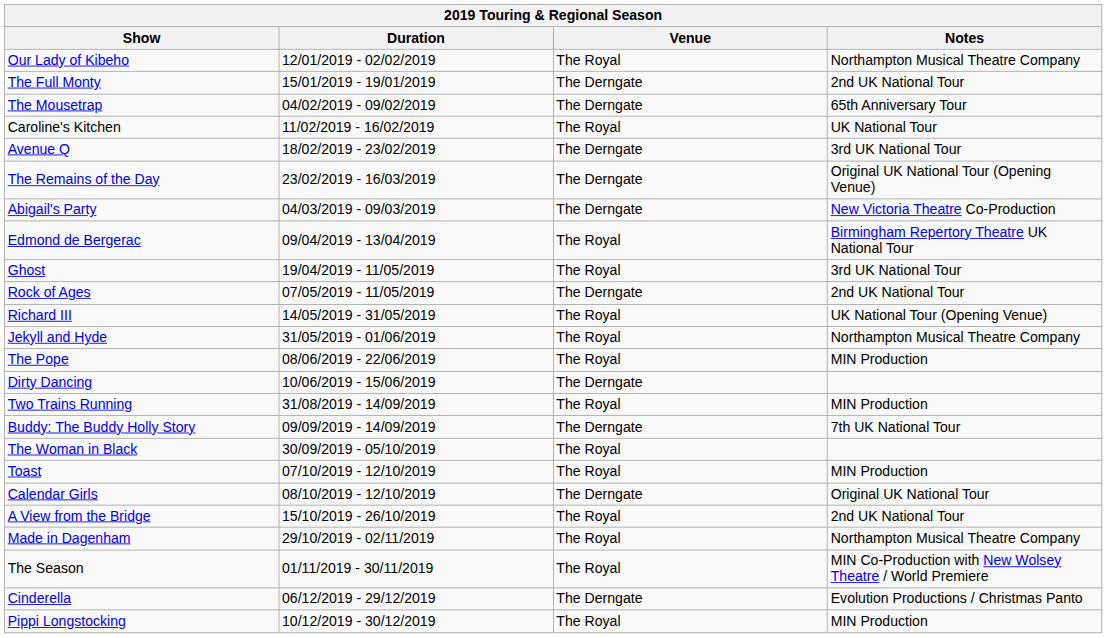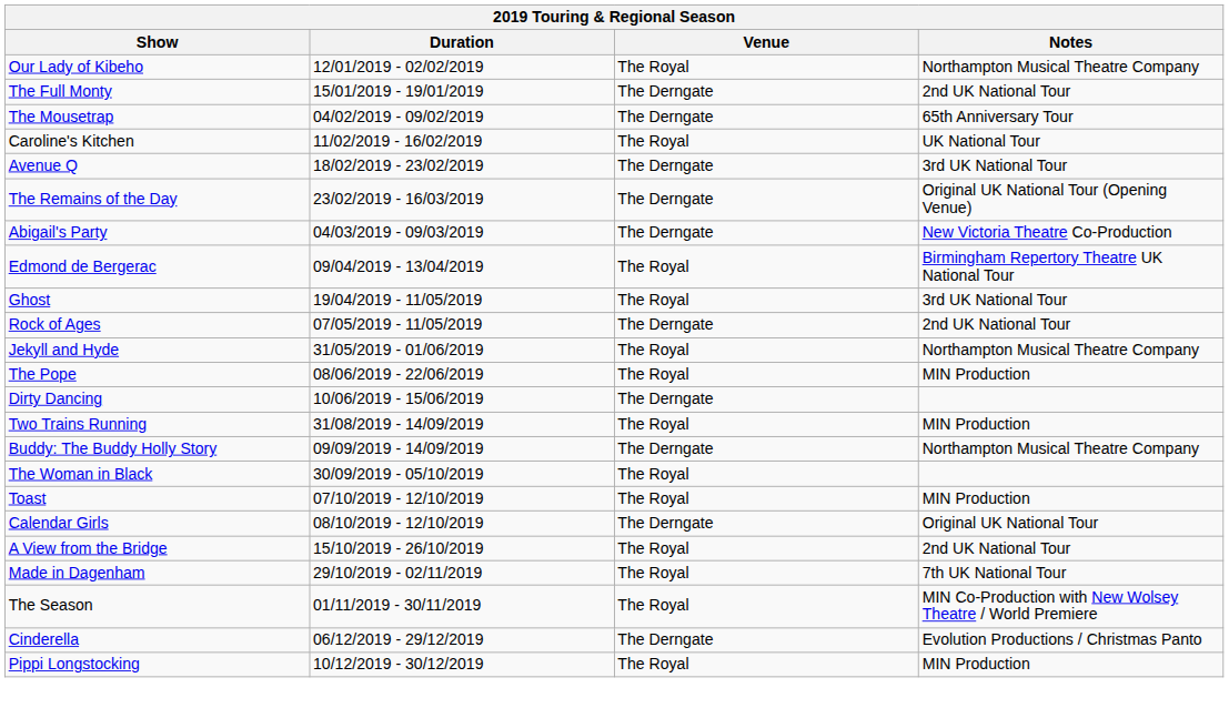 <table class="wikitable collapsible autocollapse">
 <tr>
 <th colspan="4">2019 Touring & Regional Season </th>
 </tr>
 <tr>
 <th width="10%">Show</th>
 <th width="10%">Duration</th>
 <th width="10%">Venue</th>
 <th width="10%">Notes</th>
 </tr>
 <tr>
 <td><a href='#'>Our Lady of Kibeho</a></td>
 <td>12/01/2019 - 02/02/2019</td>
 <td>The Royal</td>
 <td>Northampton Musical Theatre Company</td>
 </tr>
 <tr>
 <td><a href='#'>The Full Monty</a></td>
 <td>15/01/2019 - 19/01/2019</td>
 <td>The Derngate</td>
 <td>2nd UK National Tour</td>
 </tr>
 <tr>
 <td><a href='#'>The Mousetrap</a></td>
 <td>04/02/2019 - 09/02/2019</td>
 <td>The Derngate</td>
 <td>65th Anniversary Tour</td>
 </tr>
 <tr>
 <td>Caroline's Kitchen</td>
 <td>11/02/2019 - 16/02/2019</td>
 <td>The Royal</td>
 <td>UK National Tour</td>
 </tr>
 <tr>
 <td><a href='#'>Avenue Q</a></td>
 <td>18/02/2019 - 23/02/2019</td>
 <td>The Derngate</td>
 <td>3rd UK National Tour</td>
 </tr>
 <tr>
 <td><a href='#'>The Remains of the Day</a></td>
 <td>23/02/2019 - 16/03/2019</td>
 <td>The Derngate</td>
 <td>Original UK National Tour (Opening Venue)</td>
 </tr>
 <tr>
 <td><a href='#'>Abigail's Party</a></td>
 <td>04/03/2019 - 09/03/2019</td>
 <td>The Derngate</td>
 <td><a href='#'>New Victoria Theatre</a> Co-Production</td>
 </tr>
 <tr>
 <td><a href='#'>Edmond de Bergerac</a></td>
 <td>09/04/2019 - 13/04/2019</td>
 <td>The Royal</td>
 <td><a href='#'>Birmingham Repertory Theatre</a> UK National Tour</td>
 </tr>
 <tr>
 <td><a href='#'>Ghost</a></td>
 <td>19/04/2019 - 11/05/2019</td>
 <td>The Royal</td>
 <td>3rd UK National Tour</td>
 </tr>
 <tr>
 <td><a href='#'>Rock of Ages</a></td>
 <td>07/05/2019 - 11/05/2019</td>
 <td>The Derngate</td>
 <td>2nd UK National Tour</td>
 </tr>
 <tr>
-<td><a href='#'>Richard III</a></td>
-<td>14/05/2019 - 31/05/2019</td>
-<td>The Royal</td>
-<td>UK National Tour (Opening Venue)</td>
-</tr>
-<tr>
 <td><a href='#'>Jekyll and Hyde</a></td>
 <td>31/05/2019 - 01/06/2019</td>
 <td>The Royal</td>
 <td>Northampton Musical Theatre Company</td>
 </tr>
 <tr>
 <td><a href='#'>The Pope</a></td>
 <td>08/06/2019 - 22/06/2019</td>
 <td>The Royal</td>
 <td>MIN Production</td>
 </tr>
 <tr>
 <td><a href='#'>Dirty Dancing</a></td>
 <td>10/06/2019 - 15/06/2019</td>
 <td>The Derngate</td>
 <td></td>
 </tr>
 <tr>
 <td><a href='#'>Two Trains Running</a></td>
 <td>31/08/2019 - 14/09/2019</td>
 <td>The Royal</td>
 <td>MIN Production</td>
 </tr>
 <tr>
 <td><a href='#'>Buddy: The Buddy Holly Story</a></td>
 <td>09/09/2019 - 14/09/2019</td>
 <td>The Derngate</td>
-<td>7th UK National Tour</td>
+<td>Northampton Musical Theatre Company</td>
 </tr>
 <tr>
 <td><a href='#'>The Woman in Black</a></td>
 <td>30/09/2019 - 05/10/2019</td>
 <td>The Royal</td>
 <td></td>
 </tr>
 <tr>
 <td><a href='#'>Toast</a></td>
 <td>07/10/2019 - 12/10/2019</td>
 <td>The Royal</td>
 <td>MIN Production</td>
 </tr>
 <tr>
 <td><a href='#'>Calendar Girls</a></td>
 <td>08/10/2019 - 12/10/2019</td>
 <td>The Derngate</td>
 <td>Original UK National Tour</td>
 </tr>
 <tr>
 <td><a href='#'>A View from the Bridge</a></td>
 <td>15/10/2019 - 26/10/2019</td>
 <td>The Royal</td>
 <td>2nd UK National Tour</td>
 </tr>
 <tr>
 <td><a href='#'>Made in Dagenham</a></td>
 <td>29/10/2019 - 02/11/2019</td>
 <td>The Royal</td>
-<td>Northampton Musical Theatre Company</td>
+<td>7th UK National Tour</td>
 </tr>
 <tr>
 <td>The Season</td>
 <td>01/11/2019 - 30/11/2019</td>
 <td>The Royal</td>
 <td>MIN Co-Production with <a href='#'>New Wolsey Theatre</a> / World Premiere</td>
 </tr>
 <tr>
 <td><a href='#'>Cinderella</a></td>
 <td>06/12/2019 - 29/12/2019</td>
 <td>The Derngate</td>
 <td>Evolution Productions / Christmas Panto</td>
 </tr>
 <tr>
 <td><a href='#'>Pippi Longstocking</a></td>
 <td>10/12/2019 - 30/12/2019</td>
 <td>The Royal</td>
 <td>MIN Production</td>
 </tr>
 </table>
